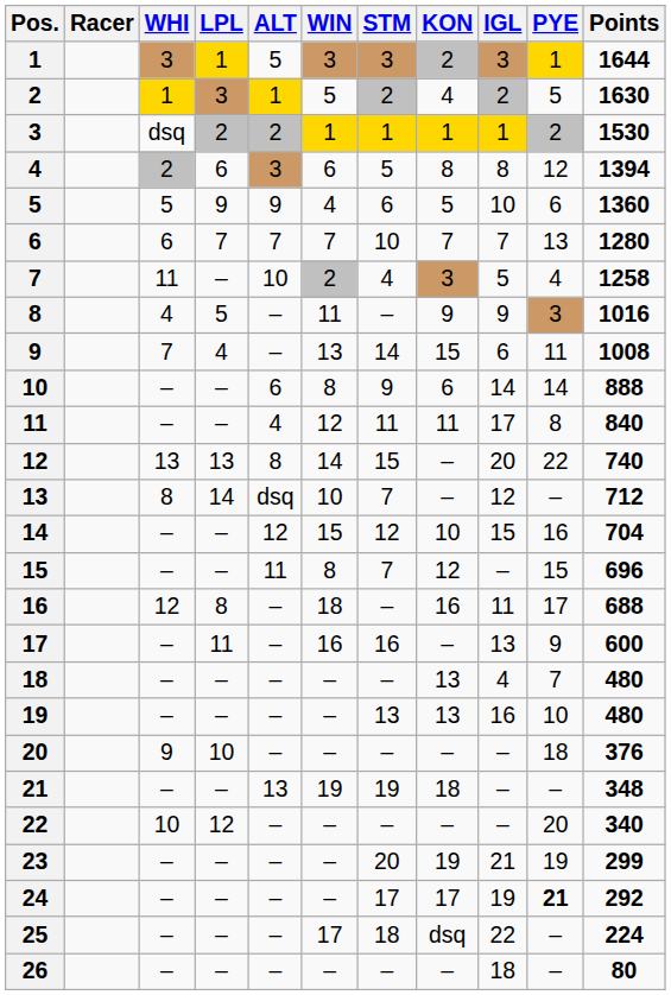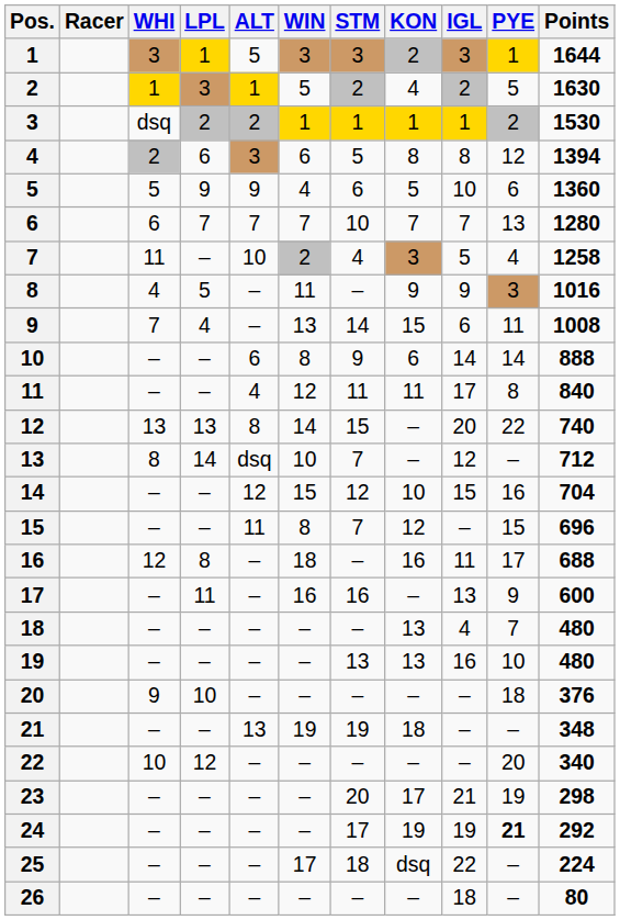 <table class="wikitable sortable plainrowheaders" style="text-align:center;">
 <tr>
 <th scope="col">Pos.</th>
 <th scope="col">Racer</th>
 <th scope="col"> <a href='#'>WHI</a></th>
 <th scope="col"> <a href='#'>LPL</a></th>
 <th scope="col"> <a href='#'>ALT</a></th>
 <th scope="col"> <a href='#'>WIN</a></th>
 <th scope="col"> <a href='#'>STM</a></th>
 <th scope="col"> <a href='#'>KON</a></th>
 <th scope="col"> <a href='#'>IGL</a></th>
 <th scope="col"> <a href='#'>PYE</a></th>
 <th style="width:45px;">Points</th>
 </tr>
 <tr>
 <th style="text-align:center;">1</th>
 <td align="left"></td>
 <td style="background:#c96;">3</td>
 <td style="background:gold;">1</td>
 <td>5</td>
 <td style="background:#c96;">3</td>
 <td style="background:#c96;">3</td>
 <td style="background:silver;">2</td>
 <td style="background:#c96;">3</td>
 <td style="background:gold;">1</td>
 <td><strong>1644</strong></td>
 </tr>
 <tr>
 <th style="text-align:center;">2</th>
 <td align="left"></td>
 <td style="background:gold;">1</td>
 <td style="background:#c96;">3</td>
 <td style="background:gold;">1</td>
 <td>5</td>
 <td style="background:silver;">2</td>
 <td>4</td>
 <td style="background:silver;">2</td>
 <td>5</td>
 <td><strong>1630</strong></td>
 </tr>
 <tr>
 <th style="text-align:center;">3</th>
 <td align="left"></td>
 <td>dsq</td>
 <td style="background:silver;">2</td>
 <td style="background:silver;">2</td>
 <td style="background:gold;">1</td>
 <td style="background:gold;">1</td>
 <td style="background:gold;">1</td>
 <td style="background:gold;">1</td>
 <td style="background:silver;">2</td>
 <td><strong>1530</strong></td>
 </tr>
 <tr>
 <th style="text-align:center;">4</th>
 <td align="left"></td>
 <td style="background:silver;">2</td>
 <td>6</td>
 <td style="background:#c96;">3</td>
 <td>6</td>
 <td>5</td>
 <td>8</td>
 <td>8</td>
 <td>12</td>
 <td><strong>1394</strong></td>
 </tr>
 <tr>
 <th style="text-align:center;">5</th>
 <td align="left"></td>
 <td>5</td>
 <td>9</td>
 <td>9</td>
 <td>4</td>
 <td>6</td>
 <td>5</td>
 <td>10</td>
 <td>6</td>
 <td><strong>1360</strong></td>
 </tr>
 <tr>
 <th style="text-align:center;">6</th>
 <td align="left"></td>
 <td>6</td>
 <td>7</td>
 <td>7</td>
 <td>7</td>
 <td>10</td>
 <td>7</td>
 <td>7</td>
 <td>13</td>
 <td><strong>1280</strong></td>
 </tr>
 <tr>
 <th style="text-align:center;">7</th>
 <td align="left"></td>
 <td>11</td>
 <td>–</td>
 <td>10</td>
 <td style="background:silver;">2</td>
 <td>4</td>
 <td style="background:#c96;">3</td>
 <td>5</td>
 <td>4</td>
 <td><strong>1258</strong></td>
 </tr>
 <tr>
 <th style="text-align:center;">8</th>
 <td align="left"></td>
 <td>4</td>
 <td>5</td>
 <td>–</td>
 <td>11</td>
 <td>–</td>
 <td>9</td>
 <td>9</td>
 <td style="background:#c96;">3</td>
 <td><strong>1016</strong></td>
 </tr>
 <tr>
 <th style="text-align:center;">9</th>
 <td align="left"></td>
 <td>7</td>
 <td>4</td>
 <td>–</td>
 <td>13</td>
 <td>14</td>
 <td>15</td>
 <td>6</td>
 <td>11</td>
 <td><strong>1008</strong></td>
 </tr>
 <tr>
 <th style="text-align:center;">10</th>
 <td align="left"></td>
 <td>–</td>
 <td>–</td>
 <td>6</td>
 <td>8</td>
 <td>9</td>
 <td>6</td>
 <td>14</td>
 <td>14</td>
 <td><strong>888</strong></td>
 </tr>
 <tr>
 <th style="text-align:center;">11</th>
 <td align="left"></td>
 <td>–</td>
 <td>–</td>
 <td>4</td>
 <td>12</td>
 <td>11</td>
 <td>11</td>
 <td>17</td>
 <td>8</td>
 <td><strong>840</strong></td>
 </tr>
 <tr>
 <th style="text-align:center;">12</th>
 <td align="left"></td>
 <td>13</td>
 <td>13</td>
 <td>8</td>
 <td>14</td>
 <td>15</td>
 <td>–</td>
 <td>20</td>
 <td>22</td>
 <td><strong>740</strong></td>
 </tr>
 <tr>
 <th style="text-align:center;">13</th>
 <td align="left"></td>
 <td>8</td>
 <td>14</td>
 <td>dsq</td>
 <td>10</td>
 <td>7</td>
 <td>–</td>
 <td>12</td>
 <td>–</td>
 <td><strong>712</strong></td>
 </tr>
 <tr>
 <th style="text-align:center;">14</th>
 <td align="left"></td>
 <td>–</td>
 <td>–</td>
 <td>12</td>
 <td>15</td>
 <td>12</td>
 <td>10</td>
 <td>15</td>
 <td>16</td>
 <td><strong>704</strong></td>
 </tr>
 <tr>
 <th style="text-align:center;">15</th>
 <td align="left"></td>
 <td>–</td>
 <td>–</td>
 <td>11</td>
 <td>8</td>
 <td>7</td>
 <td>12</td>
 <td>–</td>
 <td>15</td>
 <td><strong>696</strong></td>
 </tr>
 <tr>
 <th style="text-align:center;">16</th>
 <td align="left"></td>
 <td>12</td>
 <td>8</td>
 <td>–</td>
 <td>18</td>
 <td>–</td>
 <td>16</td>
 <td>11</td>
 <td>17</td>
 <td><strong>688</strong></td>
 </tr>
 <tr>
 <th style="text-align:center;">17</th>
 <td align="left"></td>
 <td>–</td>
 <td>11</td>
 <td>–</td>
 <td>16</td>
 <td>16</td>
 <td>–</td>
 <td>13</td>
 <td>9</td>
 <td><strong>600</strong></td>
 </tr>
 <tr>
 <th style="text-align:center;">18</th>
 <td align="left"></td>
 <td>–</td>
 <td>–</td>
 <td>–</td>
 <td>–</td>
 <td>–</td>
 <td>13</td>
 <td>4</td>
 <td>7</td>
 <td><strong>480</strong></td>
 </tr>
 <tr>
 <th style="text-align:center;">19</th>
 <td align="left"></td>
 <td>–</td>
 <td>–</td>
 <td>–</td>
 <td>–</td>
 <td>13</td>
 <td>13</td>
 <td>16</td>
 <td>10</td>
 <td><strong>480</strong></td>
 </tr>
 <tr>
 <th style="text-align:center;">20</th>
 <td align="left"></td>
 <td>9</td>
 <td>10</td>
 <td>–</td>
 <td>–</td>
 <td>–</td>
 <td>–</td>
 <td>–</td>
 <td>18</td>
 <td><strong>376</strong></td>
 </tr>
 <tr>
 <th style="text-align:center;">21</th>
 <td align="left"></td>
 <td>–</td>
 <td>–</td>
 <td>13</td>
 <td>19</td>
 <td>19</td>
 <td>18</td>
 <td>–</td>
 <td>–</td>
 <td><strong>348</strong></td>
 </tr>
 <tr>
 <th style="text-align:center;">22</th>
 <td align="left"></td>
 <td>10</td>
 <td>12</td>
 <td>–</td>
 <td>–</td>
 <td>–</td>
 <td>–</td>
 <td>–</td>
 <td>20</td>
 <td><strong>340</strong></td>
 </tr>
 <tr>
 <th style="text-align:center;">23</th>
 <td align="left"></td>
 <td>–</td>
 <td>–</td>
 <td>–</td>
 <td>–</td>
 <td>20</td>
-<td>19</td>
+<td>17</td>
 <td>21</td>
 <td>19</td>
-<td><strong>299</strong></td>
+<td><strong>298</strong></td>
 </tr>
 <tr>
 <th style="text-align:center;">24</th>
 <td align="left"></td>
 <td>–</td>
 <td>–</td>
 <td>–</td>
 <td>–</td>
 <td>17</td>
-<td>17</td>
+<td>19</td>
 <td>19</td>
 <td><strong>21</strong></td>
 <td><strong>292</strong></td>
 </tr>
 <tr>
 <th style="text-align:center;">25</th>
 <td align="left"></td>
 <td>–</td>
 <td>–</td>
 <td>–</td>
 <td>17</td>
 <td>18</td>
 <td>dsq</td>
 <td>22</td>
 <td>–</td>
 <td><strong>224</strong></td>
 </tr>
 <tr>
 <th style="text-align:center;">26</th>
 <td align="left"></td>
 <td>–</td>
 <td>–</td>
 <td>–</td>
 <td>–</td>
 <td>–</td>
 <td>–</td>
 <td>18</td>
 <td>–</td>
 <td><strong>80</strong></td>
 </tr>
 </table>
